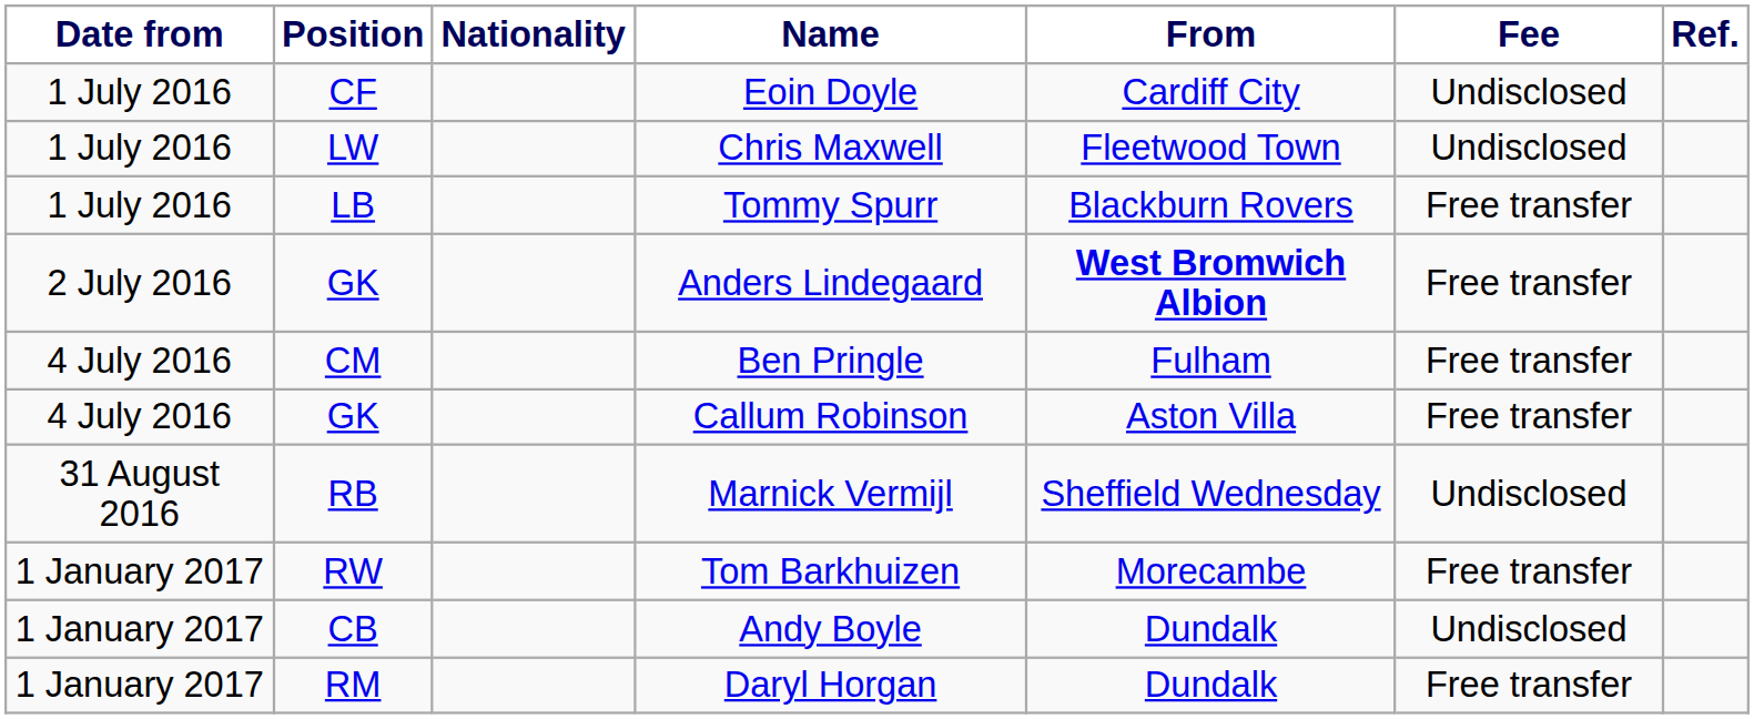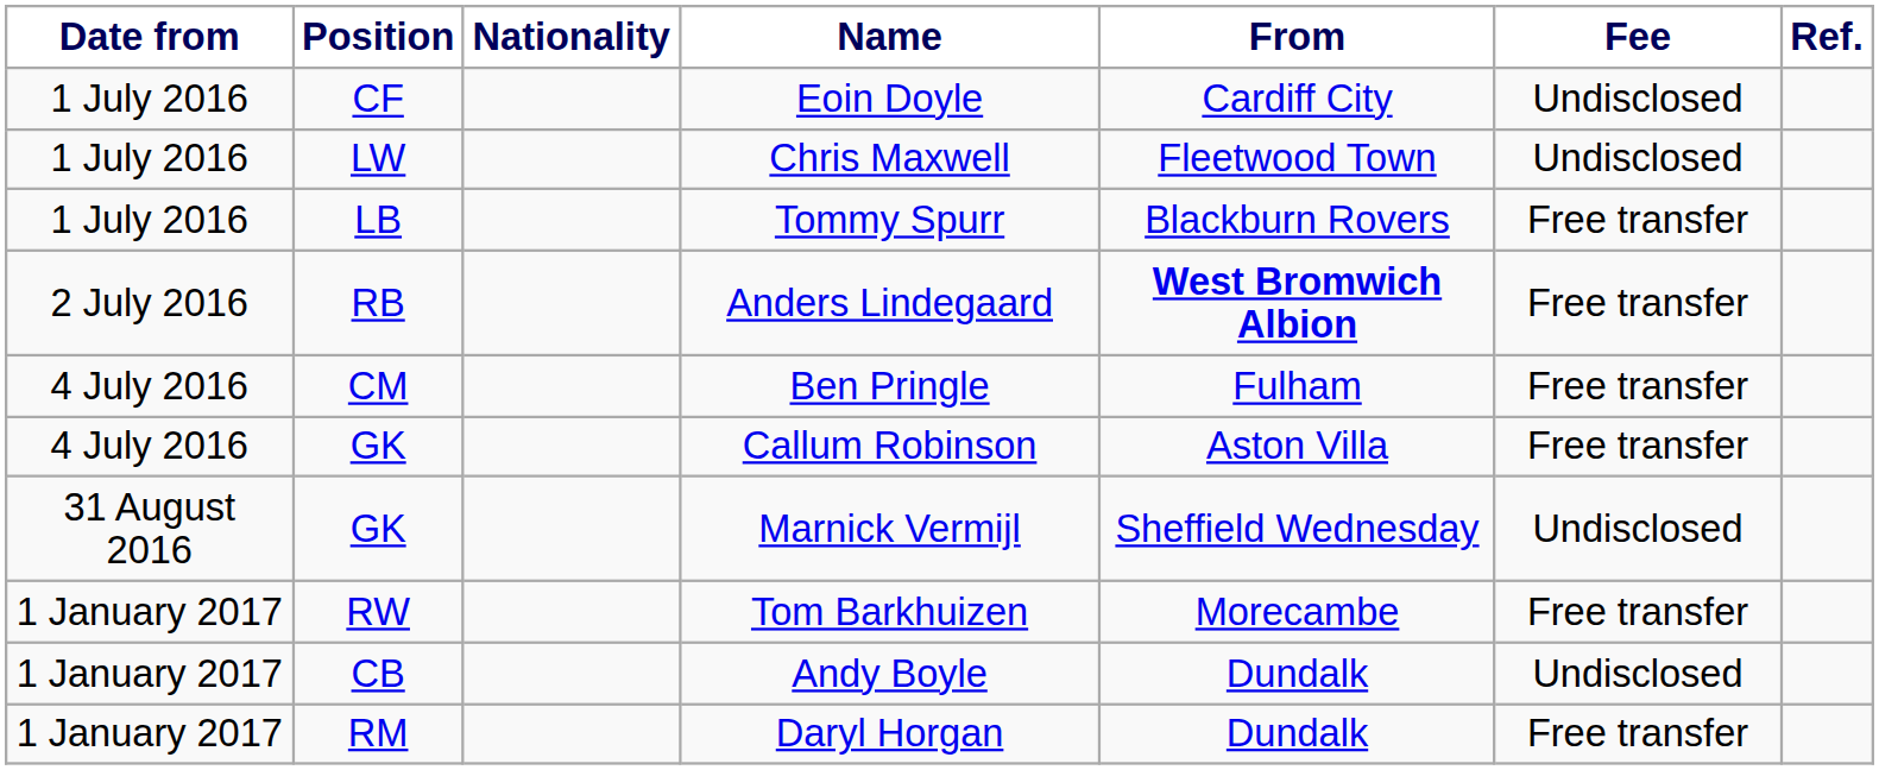 <table class="wikitable"  style="text-align:center; font-size:90%; ">
 <tr>
 <th style="background:#fff; color:#00005a; width:100px;">Date from</th>
 <th style="background:#fff; color:#00005a; width:50px;">Position</th>
 <th style="background:#fff; color:#00005a; width:50px;">Nationality</th>
 <th style="background:#fff; color:#00005a; width:150px;">Name</th>
 <th style="background:#fff; color:#00005a; width:140px;">From</th>
 <th style="background:#fff; color:#00005a; width:100px;">Fee</th>
 <th style="background:#fff; color:#00005a; width:25px;">Ref.</th>
 </tr>
 <tr>
 <td>1 July 2016</td>
 <td><a href='#'>CF</a></td>
 <td></td>
 <td><a href='#'>Eoin Doyle</a></td>
 <td><a href='#'>Cardiff City</a></td>
 <td>Undisclosed</td>
 <td></td>
 </tr>
 <tr>
 <td>1 July 2016</td>
 <td><a href='#'>LW</a></td>
 <td></td>
 <td><a href='#'>Chris Maxwell</a></td>
 <td><a href='#'>Fleetwood Town</a></td>
 <td>Undisclosed</td>
 <td></td>
 </tr>
 <tr>
 <td>1 July 2016</td>
 <td><a href='#'>LB</a></td>
 <td></td>
 <td><a href='#'>Tommy Spurr</a></td>
 <td><a href='#'>Blackburn Rovers</a></td>
 <td>Free transfer</td>
 <td></td>
 </tr>
 <tr>
 <td>2 July 2016</td>
-<td><a href='#'>GK</a></td>
+<td><a href='#'>RB</a></td>
 <td></td>
 <td><a href='#'>Anders Lindegaard</a></td>
 <td><strong><a href='#'>West Bromwich Albion</a></strong></td>
 <td>Free transfer</td>
 <td></td>
 </tr>
 <tr>
 <td>4 July 2016</td>
 <td><a href='#'>CM</a></td>
 <td></td>
 <td><a href='#'>Ben Pringle</a></td>
 <td><a href='#'>Fulham</a></td>
 <td>Free transfer</td>
 <td></td>
 </tr>
 <tr>
 <td>4 July 2016</td>
 <td><a href='#'>GK</a></td>
 <td></td>
 <td><a href='#'>Callum Robinson</a></td>
 <td><a href='#'>Aston Villa</a></td>
 <td>Free transfer</td>
 <td></td>
 </tr>
 <tr>
 <td>31 August 2016</td>
-<td><a href='#'>RB</a></td>
+<td><a href='#'>GK</a></td>
 <td></td>
 <td><a href='#'>Marnick Vermijl</a></td>
 <td><a href='#'>Sheffield Wednesday</a></td>
 <td>Undisclosed</td>
 <td></td>
 </tr>
 <tr>
 <td>1 January 2017</td>
 <td><a href='#'>RW</a></td>
 <td></td>
 <td><a href='#'>Tom Barkhuizen</a></td>
 <td><a href='#'>Morecambe</a></td>
 <td>Free transfer</td>
 <td></td>
 </tr>
 <tr>
 <td>1 January 2017</td>
 <td><a href='#'>CB</a></td>
 <td></td>
 <td><a href='#'>Andy Boyle</a></td>
 <td><a href='#'>Dundalk</a></td>
 <td>Undisclosed</td>
 <td></td>
 </tr>
 <tr>
 <td>1 January 2017</td>
 <td><a href='#'>RM</a></td>
 <td></td>
 <td><a href='#'>Daryl Horgan</a></td>
 <td><a href='#'>Dundalk</a></td>
 <td>Free transfer</td>
 <td></td>
 </tr>
 </table>
